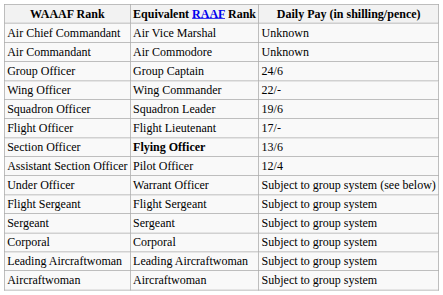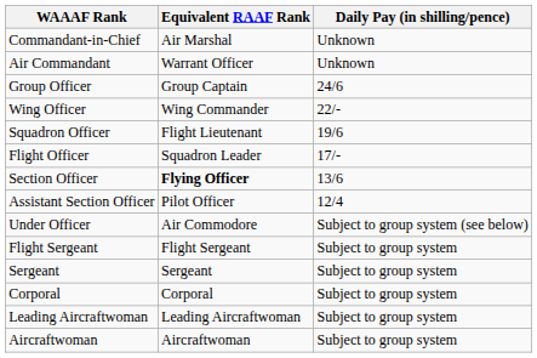 <table class="wikitable">
 <tr>
 <th>WAAAF Rank</th>
 <th>Equivalent <a href='#'>RAAF</a> Rank</th>
 <th>Daily Pay (in shilling/pence)</th>
 </tr>
 <tr>
-<td>Air Chief Commandant</td>
-<td>Air Vice Marshal</td>
+<td>Commandant-in-Chief</td>
+<td>Air Marshal</td>
 <td>Unknown</td>
 </tr>
 <tr>
 <td>Air Commandant</td>
-<td>Air Commodore</td>
+<td>Warrant Officer</td>
 <td>Unknown</td>
 </tr>
 <tr>
 <td>Group Officer</td>
 <td>Group Captain</td>
 <td>24/6</td>
 </tr>
 <tr>
 <td>Wing Officer</td>
 <td>Wing Commander</td>
 <td>22/-</td>
 </tr>
 <tr>
 <td>Squadron Officer</td>
-<td>Squadron Leader</td>
+<td>Flight Lieutenant</td>
 <td>19/6</td>
 </tr>
 <tr>
 <td>Flight Officer</td>
-<td>Flight Lieutenant</td>
+<td>Squadron Leader</td>
 <td>17/-</td>
 </tr>
 <tr>
 <td>Section Officer</td>
 <td><strong>Flying Officer</strong></td>
 <td>13/6</td>
 </tr>
 <tr>
 <td>Assistant Section Officer</td>
 <td>Pilot Officer</td>
 <td>12/4</td>
 </tr>
 <tr>
 <td>Under Officer</td>
-<td>Warrant Officer</td>
+<td>Air Commodore</td>
 <td>Subject to group system (see below)</td>
 </tr>
 <tr>
 <td>Flight Sergeant</td>
 <td>Flight Sergeant</td>
 <td>Subject to group system</td>
 </tr>
 <tr>
 <td>Sergeant</td>
 <td>Sergeant</td>
 <td>Subject to group system</td>
 </tr>
 <tr>
 <td>Corporal</td>
 <td>Corporal</td>
 <td>Subject to group system</td>
 </tr>
 <tr>
 <td>Leading Aircraftwoman</td>
 <td>Leading Aircraftwoman</td>
 <td>Subject to group system</td>
 </tr>
 <tr>
 <td>Aircraftwoman</td>
 <td>Aircraftwoman</td>
 <td>Subject to group system</td>
 </tr>
 </table>
